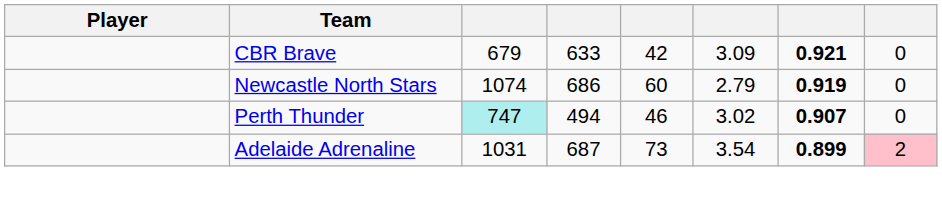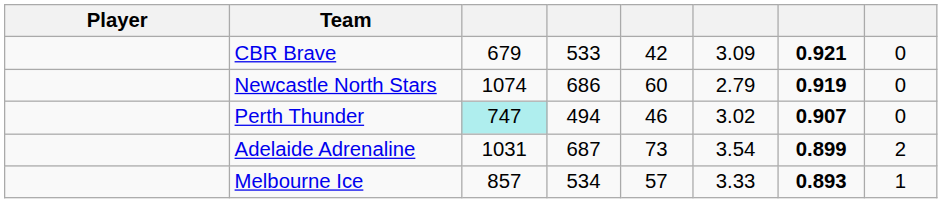 <table class="wikitable sortable" style="text-align:center;">
 <tr>
 <th width="170px">Player</th>
 <th width="175px">Team</th>
 <th width="60px"></th>
 <th width="50px"></th>
 <th width="50px"></th>
 <th width="60px"></th>
 <th width="60px"></th>
 <th width="50px"></th>
 </tr>
 <tr>
 <td align="left"></td>
 <td align="left"><a href='#'>CBR Brave</a></td>
 <td>679</td>
-<td>633</td>
+<td>533</td>
 <td>42</td>
 <td>3.09</td>
 <td><strong>0.921</strong></td>
 <td>0</td>
 </tr>
 <tr>
 <td align="left"></td>
 <td align="left"><a href='#'>Newcastle North Stars</a></td>
 <td>1074</td>
 <td>686</td>
 <td>60</td>
 <td>2.79</td>
 <td><strong>0.919</strong></td>
 <td>0</td>
 </tr>
 <tr>
 <td align="left"></td>
 <td align="left"><a href='#'>Perth Thunder</a></td>
 <td style="background: paleturquoise;">747</td>
 <td>494</td>
 <td>46</td>
 <td>3.02</td>
 <td><strong>0.907</strong></td>
 <td>0</td>
 </tr>
 <tr>
 <td align="left"></td>
 <td align="left"><a href='#'>Adelaide Adrenaline</a></td>
 <td>1031</td>
 <td>687</td>
 <td>73</td>
 <td>3.54</td>
 <td><strong>0.899</strong></td>
-<td style="background: pink;">2</td>
+<td>2</td>
+</tr>
+<tr>
+<td align="left"></td>
+<td align="left"><a href='#'>Melbourne Ice</a></td>
+<td>857</td>
+<td>534</td>
+<td>57</td>
+<td>3.33</td>
+<td><strong>0.893</strong></td>
+<td>1</td>
 </tr>
 </table>
